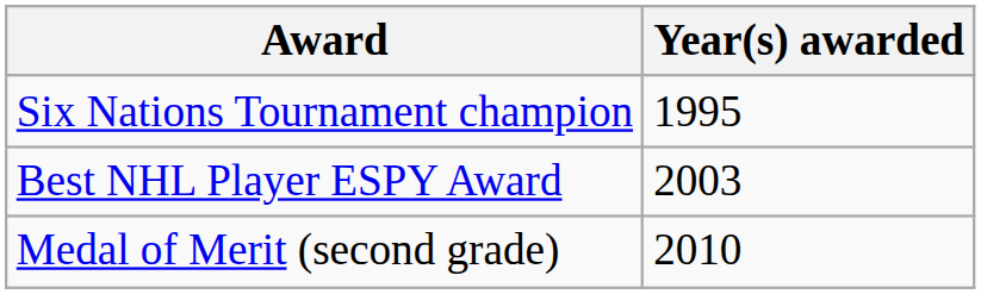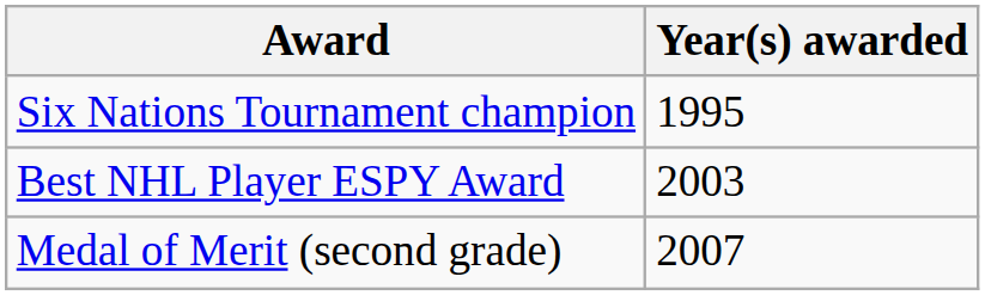 <table class="wikitable">
 <tr>
 <th>Award</th>
 <th>Year(s) awarded</th>
 </tr>
 <tr>
 <td><a href='#'>Six Nations Tournament champion</a></td>
 <td>1995</td>
 </tr>
 <tr>
 <td><a href='#'>Best NHL Player ESPY Award</a></td>
 <td>2003</td>
 </tr>
 <tr>
 <td><a href='#'>Medal of Merit</a> (second grade)</td>
-<td>2010</td>
+<td>2007</td>
 </tr>
 </table>
